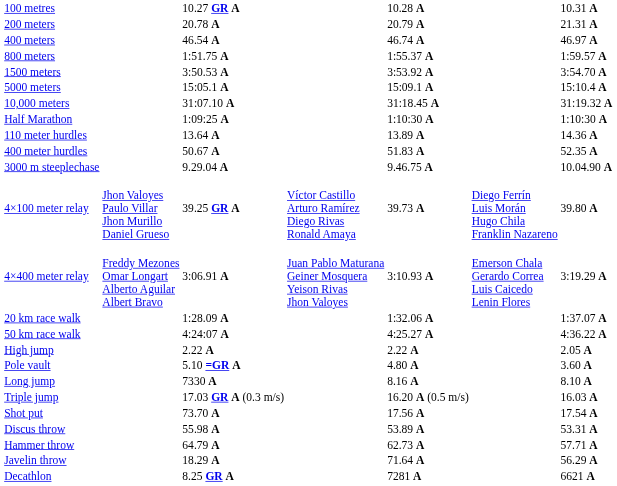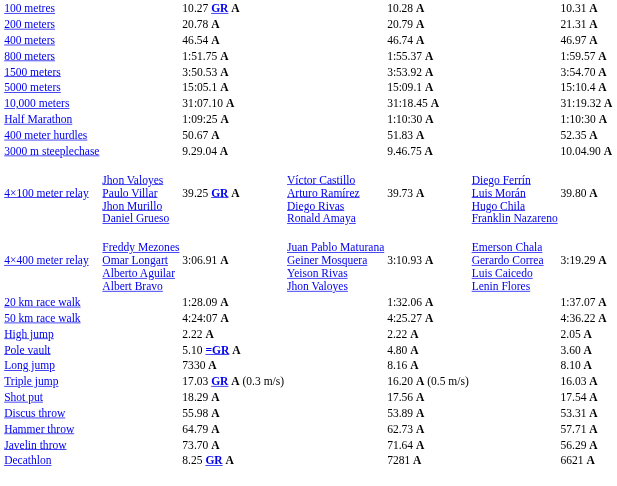 <table>
 <tr>
 <td><a href='#'>100 metres</a></td>
 <td></td>
 <td>10.27 <strong><a href='#'>GR</a></strong> <strong>A</strong></td>
 <td></td>
 <td>10.28 <strong>A</strong></td>
 <td></td>
 <td>10.31 <strong>A</strong></td>
 </tr>
 <tr>
 <td><a href='#'>200 meters</a></td>
 <td></td>
 <td>20.78 <strong>A</strong></td>
 <td></td>
 <td>20.79 <strong>A</strong></td>
 <td></td>
 <td>21.31 <strong>A</strong></td>
 </tr>
 <tr>
 <td><a href='#'>400 meters</a></td>
 <td></td>
 <td>46.54 <strong>A</strong></td>
 <td></td>
 <td>46.74 <strong>A</strong></td>
 <td></td>
 <td>46.97 <strong>A</strong></td>
 </tr>
 <tr>
 <td><a href='#'>800 meters</a></td>
 <td></td>
 <td>1:51.75 <strong>A</strong></td>
 <td></td>
 <td>1:55.37 <strong>A</strong></td>
 <td></td>
 <td>1:59.57 <strong>A</strong></td>
 </tr>
 <tr>
 <td><a href='#'>1500 meters</a></td>
 <td></td>
 <td>3:50.53 <strong>A</strong></td>
 <td></td>
 <td>3:53.92 <strong>A</strong></td>
 <td></td>
 <td>3:54.70 <strong>A</strong></td>
 </tr>
 <tr>
 <td><a href='#'>5000 meters</a></td>
 <td></td>
 <td>15:05.1 <strong>A</strong></td>
 <td></td>
 <td>15:09.1 <strong>A</strong></td>
 <td></td>
 <td>15:10.4 <strong>A</strong></td>
 </tr>
 <tr>
 <td><a href='#'>10,000 meters</a></td>
 <td></td>
 <td>31:07.10 <strong>A</strong></td>
 <td></td>
 <td>31:18.45 <strong>A</strong></td>
 <td></td>
 <td>31:19.32 <strong>A</strong></td>
 </tr>
 <tr>
 <td><a href='#'>Half Marathon</a></td>
 <td></td>
 <td>1:09:25 <strong>A</strong></td>
 <td></td>
 <td>1:10:30 <strong>A</strong></td>
 <td></td>
 <td>1:10:30 <strong>A</strong></td>
-</tr>
-<tr>
-<td><a href='#'>110 meter hurdles</a></td>
-<td></td>
-<td>13.64 <strong>A</strong></td>
-<td></td>
-<td>13.89 <strong>A</strong></td>
-<td></td>
-<td>14.36 <strong>A</strong></td>
 </tr>
 <tr>
 <td><a href='#'>400 meter hurdles</a></td>
 <td></td>
 <td>50.67 <strong>A</strong></td>
 <td></td>
 <td>51.83 <strong>A</strong></td>
 <td></td>
 <td>52.35 <strong>A</strong></td>
 </tr>
 <tr>
 <td><a href='#'>3000 m steeplechase</a></td>
 <td></td>
 <td>9.29.04 <strong>A</strong></td>
 <td></td>
 <td>9.46.75 <strong>A</strong></td>
 <td></td>
 <td>10.04.90 <strong>A</strong></td>
 </tr>
 <tr>
 <td><a href='#'>4×100 meter relay</a></td>
 <td> <br><a href='#'>Jhon Valoyes</a>  <br><a href='#'>Paulo Villar</a> <br><a href='#'>Jhon Murillo</a> <br><a href='#'>Daniel Grueso</a></td>
 <td>39.25 <strong><a href='#'>GR</a></strong> <strong>A</strong></td>
 <td> <br><a href='#'>Víctor Castillo</a>  <br><a href='#'>Arturo Ramírez</a> <br><a href='#'>Diego Rivas</a> <br><a href='#'>Ronald Amaya</a></td>
 <td>39.73 <strong>A</strong></td>
 <td> <br><a href='#'>Diego Ferrín</a>  <br><a href='#'>Luis Morán</a> <br><a href='#'>Hugo Chila</a> <br><a href='#'>Franklin Nazareno</a></td>
 <td>39.80 <strong>A</strong></td>
 </tr>
 <tr>
 <td><a href='#'>4×400 meter relay</a></td>
 <td> <br><a href='#'>Freddy Mezones</a> <br><a href='#'>Omar Longart</a>  <br><a href='#'>Alberto Aguilar</a> <br><a href='#'>Albert Bravo</a></td>
 <td>3:06.91 <strong>A</strong></td>
 <td> <br><a href='#'>Juan Pablo Maturana</a>  <br><a href='#'>Geiner Mosquera</a> <br><a href='#'>Yeison Rivas</a> <br><a href='#'>Jhon Valoyes</a></td>
 <td>3:10.93 <strong>A</strong></td>
 <td> <br><a href='#'>Emerson Chala</a>  <br><a href='#'>Gerardo Correa</a> <br><a href='#'>Luis Caicedo</a> <br><a href='#'>Lenin Flores</a></td>
 <td>3:19.29 <strong>A</strong></td>
 </tr>
 <tr>
 <td><a href='#'>20 km race walk</a></td>
 <td></td>
 <td>1:28.09 <strong>A</strong></td>
 <td></td>
 <td>1:32.06 <strong>A</strong></td>
 <td></td>
 <td>1:37.07 <strong>A</strong></td>
 </tr>
 <tr>
 <td><a href='#'>50 km race walk</a></td>
 <td></td>
 <td>4:24:07 <strong>A</strong></td>
 <td></td>
 <td>4:25.27 <strong>A</strong></td>
 <td></td>
 <td>4:36.22 <strong>A</strong></td>
 </tr>
 <tr>
 <td><a href='#'>High jump</a></td>
 <td></td>
 <td>2.22 <strong>A</strong></td>
 <td></td>
 <td>2.22 <strong>A</strong></td>
 <td> <br> </td>
 <td>2.05 <strong>A</strong></td>
 </tr>
 <tr>
 <td><a href='#'>Pole vault</a></td>
 <td></td>
 <td>5.10 <strong><a href='#'>=GR</a></strong> <strong>A</strong></td>
 <td></td>
 <td>4.80 <strong>A</strong></td>
 <td></td>
 <td>3.60 <strong>A</strong></td>
 </tr>
 <tr>
 <td><a href='#'>Long jump</a></td>
 <td></td>
 <td>7330 <strong>A</strong></td>
 <td></td>
 <td>8.16 <strong>A</strong></td>
 <td></td>
 <td>8.10 <strong>A</strong></td>
 </tr>
 <tr>
 <td><a href='#'>Triple jump</a></td>
 <td></td>
 <td>17.03 <strong><a href='#'>GR</a></strong> <strong>A</strong> (0.3 m/s)</td>
 <td></td>
 <td>16.20 <strong>A</strong> (0.5 m/s)</td>
 <td></td>
 <td>16.03 <strong>A</strong></td>
 </tr>
 <tr>
 <td><a href='#'>Shot put</a></td>
 <td></td>
-<td>73.70 <strong>A</strong></td>
+<td>18.29 <strong>A</strong></td>
 <td></td>
 <td>17.56 <strong>A</strong></td>
 <td></td>
 <td>17.54 <strong>A</strong></td>
 </tr>
 <tr>
 <td><a href='#'>Discus throw</a></td>
 <td></td>
 <td>55.98 <strong>A</strong></td>
 <td></td>
 <td>53.89 <strong>A</strong></td>
 <td></td>
 <td>53.31 <strong>A</strong></td>
 </tr>
 <tr>
 <td><a href='#'>Hammer throw</a></td>
 <td></td>
 <td>64.79 <strong>A</strong></td>
 <td></td>
 <td>62.73 <strong>A</strong></td>
 <td></td>
 <td>57.71 <strong>A</strong></td>
 </tr>
 <tr>
 <td><a href='#'>Javelin throw</a></td>
 <td></td>
-<td>18.29 <strong>A</strong></td>
+<td>73.70 <strong>A</strong></td>
 <td></td>
 <td>71.64 <strong>A</strong></td>
 <td></td>
 <td>56.29 <strong>A</strong></td>
 </tr>
 <tr>
 <td><a href='#'>Decathlon</a></td>
 <td></td>
 <td>8.25 <strong><a href='#'>GR</a></strong> <strong>A</strong></td>
 <td></td>
 <td>7281 <strong>A</strong></td>
 <td></td>
 <td>6621 <strong>A</strong></td>
 </tr>
 </table>
